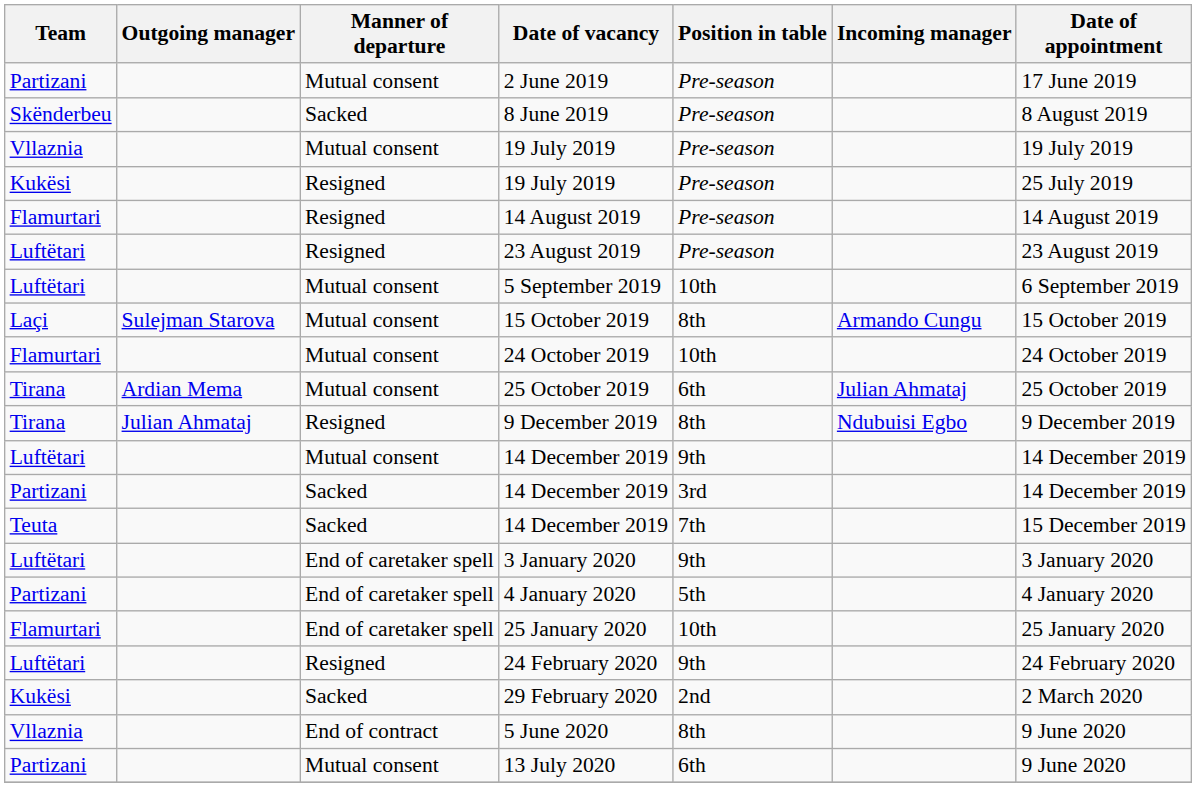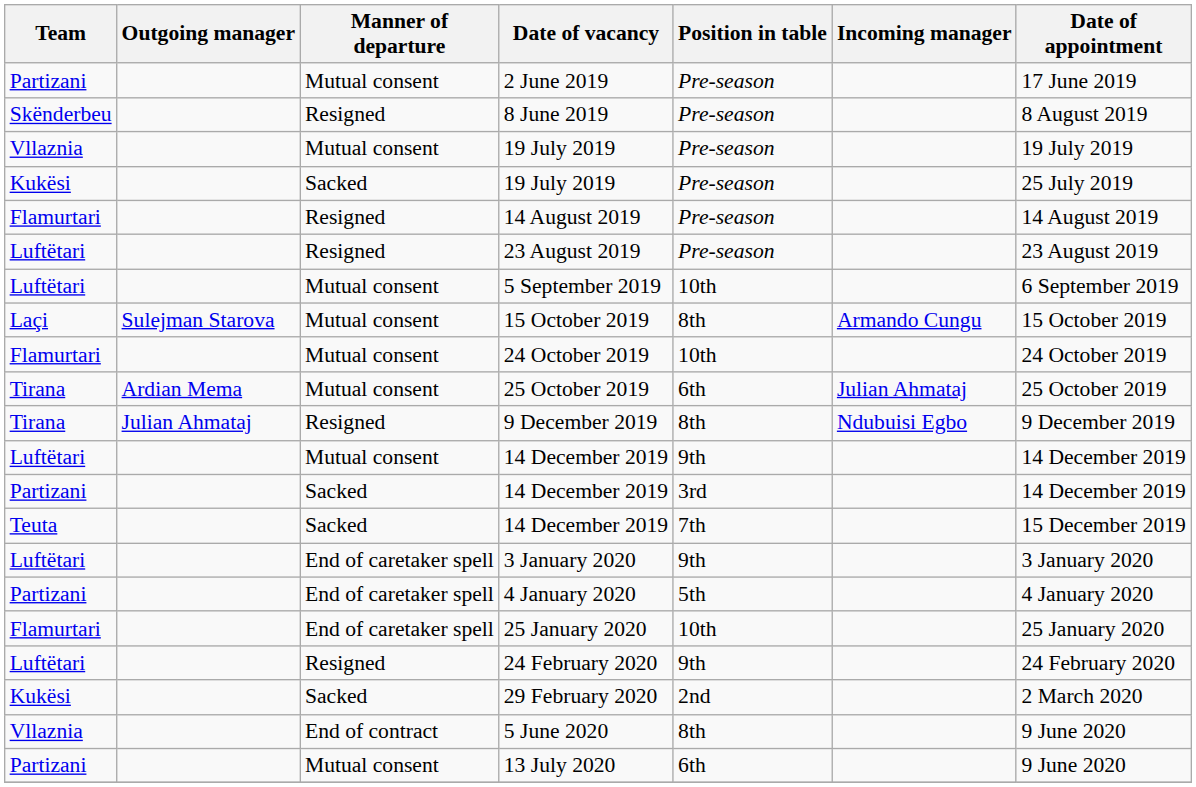 <table class="wikitable sortable">
 <tr>
 <th>Team</th>
 <th>Outgoing manager</th>
 <th>Manner of<br>departure</th>
 <th>Date of vacancy</th>
 <th>Position in table</th>
 <th>Incoming manager</th>
 <th>Date of<br>appointment</th>
 </tr>
 <tr>
 <td><a href='#'>Partizani</a></td>
 <td> </td>
 <td>Mutual consent</td>
 <td>2 June 2019</td>
 <td rowspan=1><em>Pre-season</em></td>
 <td> </td>
 <td>17 June 2019</td>
 </tr>
 <tr>
 <td><a href='#'>Skënderbeu</a></td>
 <td> </td>
-<td>Sacked</td>
+<td>Resigned</td>
 <td>8 June 2019</td>
 <td rowspan=1><em>Pre-season</em></td>
 <td> </td>
 <td>8 August 2019</td>
 </tr>
 <tr>
 <td><a href='#'>Vllaznia</a></td>
 <td> </td>
 <td>Mutual consent</td>
 <td>19 July 2019</td>
 <td rowspan=1><em>Pre-season</em></td>
 <td> </td>
 <td>19 July 2019</td>
 </tr>
 <tr>
 <td><a href='#'>Kukësi</a></td>
 <td> </td>
-<td>Resigned</td>
+<td>Sacked</td>
 <td>19 July 2019</td>
 <td rowspan=1><em>Pre-season</em></td>
 <td> </td>
 <td>25 July 2019</td>
 </tr>
 <tr>
 <td><a href='#'>Flamurtari</a></td>
 <td> </td>
 <td>Resigned</td>
 <td>14 August 2019</td>
 <td rowspan=1><em>Pre-season</em></td>
 <td> </td>
 <td>14 August 2019</td>
 </tr>
 <tr>
 <td><a href='#'>Luftëtari</a></td>
 <td> </td>
 <td>Resigned</td>
 <td>23 August 2019</td>
 <td rowspan=1><em>Pre-season</em></td>
 <td> </td>
 <td>23 August 2019</td>
 </tr>
 <tr>
 <td><a href='#'>Luftëtari</a></td>
 <td> </td>
 <td>Mutual consent</td>
 <td>5 September 2019</td>
 <td>10th</td>
 <td> </td>
 <td>6 September 2019</td>
 </tr>
 <tr>
 <td><a href='#'>Laçi</a></td>
 <td> <a href='#'>Sulejman Starova</a></td>
 <td>Mutual consent</td>
 <td>15 October 2019</td>
 <td>8th</td>
 <td> <a href='#'>Armando Cungu</a></td>
 <td>15 October 2019</td>
 </tr>
 <tr>
 <td><a href='#'>Flamurtari</a></td>
 <td> </td>
 <td>Mutual consent</td>
 <td>24 October 2019</td>
 <td>10th</td>
 <td> </td>
 <td>24 October 2019</td>
 </tr>
 <tr>
 <td><a href='#'>Tirana</a></td>
 <td> <a href='#'>Ardian Mema</a></td>
 <td>Mutual consent</td>
 <td>25 October 2019</td>
 <td>6th</td>
 <td> <a href='#'>Julian Ahmataj</a></td>
 <td>25 October 2019</td>
 </tr>
 <tr>
 <td><a href='#'>Tirana</a></td>
 <td> <a href='#'>Julian Ahmataj</a></td>
 <td>Resigned</td>
 <td>9 December 2019</td>
 <td>8th</td>
 <td> <a href='#'>Ndubuisi Egbo</a></td>
 <td>9 December 2019</td>
 </tr>
 <tr>
 <td><a href='#'>Luftëtari</a></td>
 <td> </td>
 <td>Mutual consent</td>
 <td>14 December 2019</td>
 <td>9th</td>
 <td> </td>
 <td>14 December 2019</td>
 </tr>
 <tr>
 <td><a href='#'>Partizani</a></td>
 <td> </td>
 <td>Sacked</td>
 <td>14 December 2019</td>
 <td>3rd</td>
 <td> </td>
 <td>14 December 2019</td>
 </tr>
 <tr>
 <td><a href='#'>Teuta</a></td>
 <td> </td>
 <td>Sacked</td>
 <td>14 December 2019</td>
 <td>7th</td>
 <td> </td>
 <td>15 December 2019</td>
 </tr>
 <tr>
 <td><a href='#'>Luftëtari</a></td>
 <td> </td>
 <td>End of caretaker spell</td>
 <td>3 January 2020</td>
 <td>9th</td>
 <td> </td>
 <td>3 January 2020</td>
 </tr>
 <tr>
 <td><a href='#'>Partizani</a></td>
 <td> </td>
 <td>End of caretaker spell</td>
 <td>4 January 2020</td>
 <td>5th</td>
 <td> </td>
 <td>4 January 2020</td>
 </tr>
 <tr>
 <td><a href='#'>Flamurtari</a></td>
 <td> </td>
 <td>End of caretaker spell</td>
 <td>25 January 2020</td>
 <td>10th</td>
 <td> </td>
 <td>25 January 2020</td>
 </tr>
 <tr>
 <td><a href='#'>Luftëtari</a></td>
 <td> </td>
 <td>Resigned</td>
 <td>24 February 2020</td>
 <td>9th</td>
 <td> </td>
 <td>24 February 2020</td>
 </tr>
 <tr>
 <td><a href='#'>Kukësi</a></td>
 <td> </td>
 <td>Sacked</td>
 <td>29 February 2020</td>
 <td>2nd</td>
 <td> </td>
 <td>2 March 2020</td>
 </tr>
 <tr>
 <td><a href='#'>Vllaznia</a></td>
 <td> </td>
 <td>End of contract</td>
 <td>5 June 2020</td>
 <td>8th</td>
 <td> </td>
 <td>9 June 2020</td>
 </tr>
 <tr>
 <td><a href='#'>Partizani</a></td>
 <td> </td>
 <td>Mutual consent</td>
 <td>13 July 2020</td>
 <td>6th</td>
 <td> </td>
 <td>9 June 2020</td>
 </tr>
 <tr>
 </tr>
 </table>
